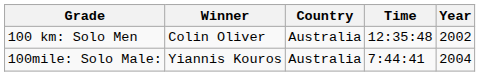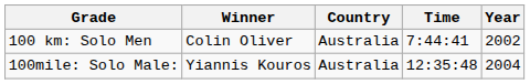 <table class="wikitable">
 <tr>
 <th>Grade</th>
 <th>Winner</th>
 <th>Country</th>
 <th>Time</th>
 <th>Year</th>
 </tr>
 <tr>
 <td>100 km: Solo Men</td>
 <td>Colin Oliver</td>
 <td>Australia</td>
-<td>12:35:48</td>
+<td>7:44:41</td>
 <td>2002</td>
 </tr>
 <tr>
 <td>100mile: Solo Male:</td>
 <td>Yiannis Kouros</td>
 <td>Australia</td>
-<td>7:44:41</td>
+<td>12:35:48</td>
 <td>2004</td>
 </tr>
 </table>
